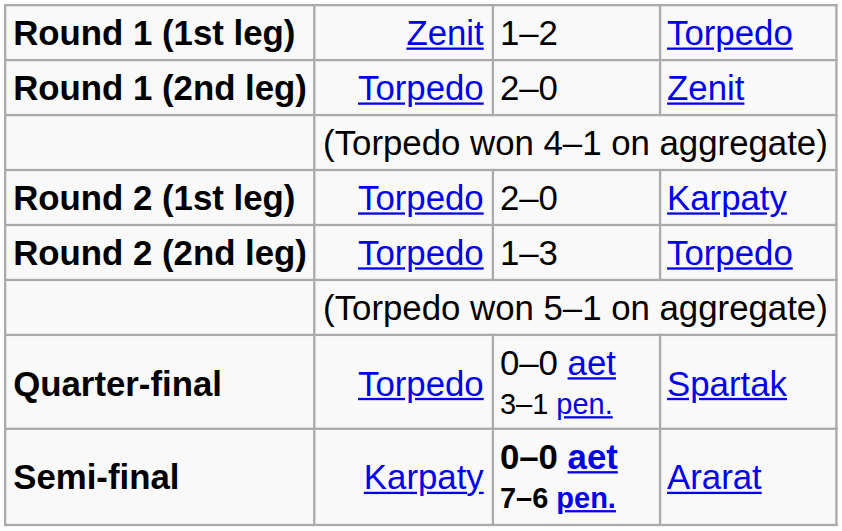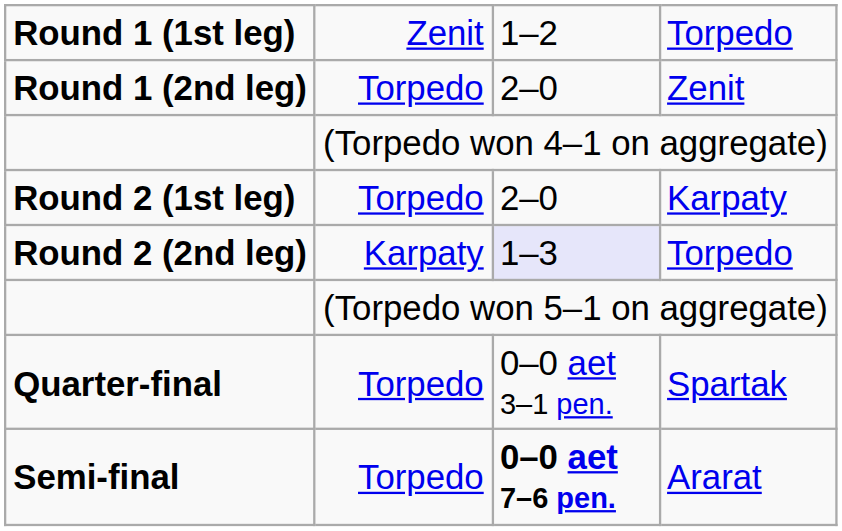 <table class="wikitable" style="font-size: 95%;">
 <tr>
 <td><strong>Round 1 (1st leg)</strong></td>
 <td align=right><a href='#'>Zenit</a></td>
 <td>1–2</td>
 <td><a href='#'>Torpedo</a></td>
 </tr>
 <tr>
 <td><strong>Round 1 (2nd leg)</strong></td>
 <td align=right><a href='#'>Torpedo</a></td>
 <td>2–0</td>
 <td><a href='#'>Zenit</a></td>
 </tr>
 <tr>
 <td> </td>
 <td colspan=4 align=center>(Torpedo won 4–1 on aggregate)</td>
 </tr>
 <tr>
 <td><strong>Round 2 (1st leg)</strong></td>
 <td align=right><a href='#'>Torpedo</a></td>
 <td>2–0</td>
 <td><a href='#'>Karpaty</a></td>
 </tr>
 <tr>
 <td><strong>Round 2 (2nd leg)</strong></td>
-<td align=right><a href='#'>Torpedo</a></td>
-<td>1–3</td>
+<td align=right><a href='#'>Karpaty</a></td>
+<td style="background: lavender;">1–3</td>
 <td><a href='#'>Torpedo</a></td>
 </tr>
 <tr>
 <td> </td>
 <td colspan=4 align=center>(Torpedo won 5–1 on aggregate)</td>
 </tr>
 <tr>
 <td><strong>Quarter-final</strong></td>
 <td align=right><a href='#'>Torpedo</a></td>
 <td>0–0 <a href='#'>aet</a> <br> <small>3–1 <a href='#'>pen.</a></small></td>
 <td><a href='#'>Spartak</a></td>
 </tr>
 <tr>
 <td><strong>Semi-final</strong></td>
-<td align=right><a href='#'>Karpaty</a></td>
+<td align=right><a href='#'>Torpedo</a></td>
 <td><strong>0–0 <a href='#'>aet</a> <br> <small>7–6 <a href='#'>pen.</a></small></strong></td>
 <td><a href='#'>Ararat</a></td>
 </tr>
 </table>
